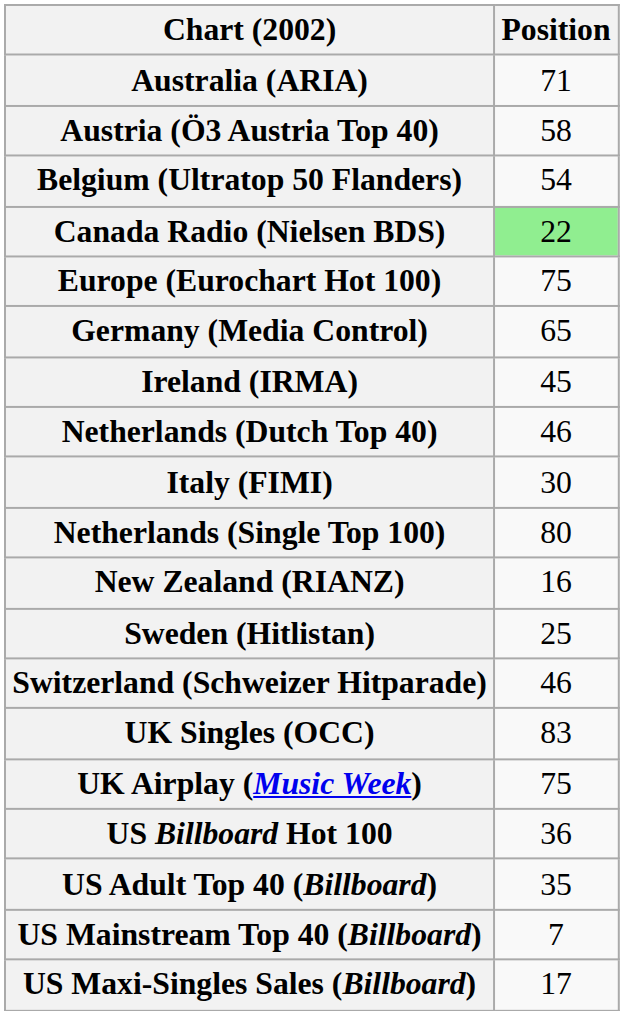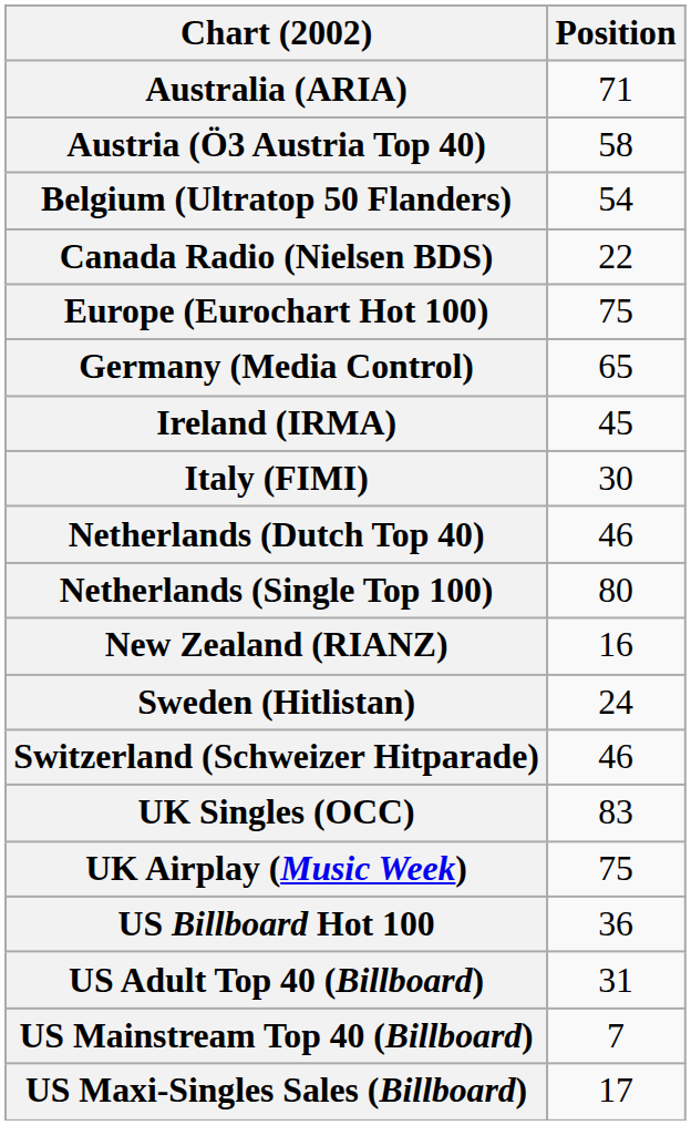 <table class="wikitable sortable plainrowheaders" style="text-align:center">
 <tr>
 <th scope="col">Chart (2002)</th>
 <th scope="col">Position</th>
 </tr>
 <tr>
 <th scope="row">Australia (ARIA)</th>
 <td>71</td>
 </tr>
 <tr>
 <th scope="row">Austria (Ö3 Austria Top 40)</th>
 <td>58</td>
 </tr>
 <tr>
 <th scope="row">Belgium (Ultratop 50 Flanders)</th>
 <td>54</td>
 </tr>
 <tr>
 <th scope="row">Canada Radio (Nielsen BDS)</th>
-<td style="background: lightgreen;">22</td>
+<td>22</td>
 </tr>
 <tr>
 <th scope="row">Europe (Eurochart Hot 100)</th>
 <td>75</td>
 </tr>
 <tr>
 <th scope="row">Germany (Media Control)</th>
 <td>65</td>
 </tr>
 <tr>
 <th scope="row">Ireland (IRMA)</th>
 <td>45</td>
 </tr>
 <tr>
+<th scope="row">Italy (FIMI)</th>
+<td>30</td>
+</tr>
+<tr>
 <th scope="row">Netherlands (Dutch Top 40)</th>
 <td>46</td>
-</tr>
-<tr>
-<th scope="row">Italy (FIMI)</th>
-<td>30</td>
 </tr>
 <tr>
 <th scope="row">Netherlands (Single Top 100)</th>
 <td>80</td>
 </tr>
 <tr>
 <th scope="row">New Zealand (RIANZ)</th>
 <td>16</td>
 </tr>
 <tr>
 <th scope="row">Sweden (Hitlistan)</th>
-<td>25</td>
+<td>24</td>
 </tr>
 <tr>
 <th scope="row">Switzerland (Schweizer Hitparade)</th>
 <td>46</td>
 </tr>
 <tr>
 <th scope="row">UK Singles (OCC)</th>
 <td>83</td>
 </tr>
 <tr>
 <th scope="row">UK Airplay (<em><a href='#'>Music Week</a></em>)</th>
 <td>75</td>
 </tr>
 <tr>
 <th scope="row">US <em>Billboard</em> Hot 100</th>
 <td>36</td>
 </tr>
 <tr>
 <th scope="row">US Adult Top 40 (<em>Billboard</em>)</th>
-<td>35</td>
+<td>31</td>
 </tr>
 <tr>
 <th scope="row">US Mainstream Top 40 (<em>Billboard</em>)</th>
 <td>7</td>
 </tr>
 <tr>
 <th scope="row">US Maxi-Singles Sales (<em>Billboard</em>)</th>
 <td>17</td>
 </tr>
 </table>
